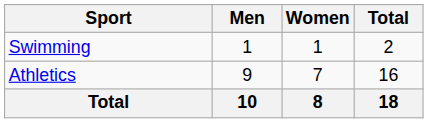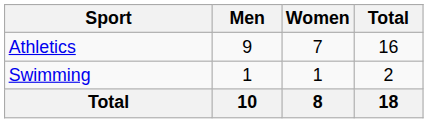 <table class="wikitable sortable" style="text-align:center;">
 <tr>
 <th width=180>Sport</th>
 <th width=55>Men</th>
 <th width=55>Women</th>
 <th width=55>Total</th>
 </tr>
 <tr>
+<td align=left><a href='#'>Athletics</a></td>
+<td>9</td>
+<td>7</td>
+<td>16</td>
+</tr>
+<tr>
 <td align=left><a href='#'>Swimming</a></td>
 <td>1</td>
 <td>1</td>
 <td>2</td>
-</tr>
-<tr>
-<td align=left><a href='#'>Athletics</a></td>
-<td>9</td>
-<td>7</td>
-<td>16</td>
 </tr>
 <tr>
 <th>Total</th>
 <th>10</th>
 <th>8</th>
 <th>18</th>
 </tr>
 </table>
